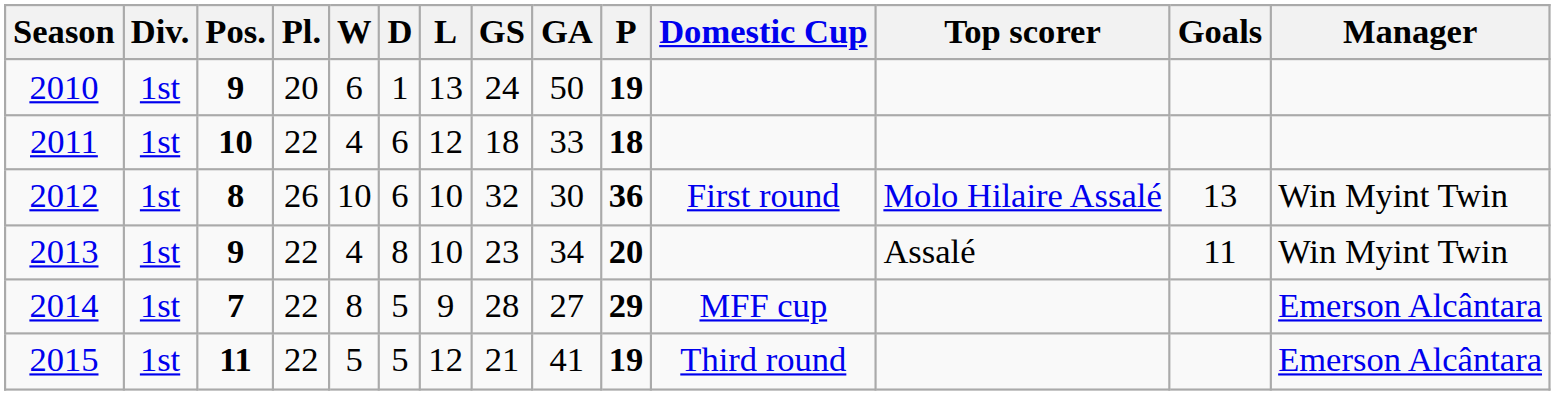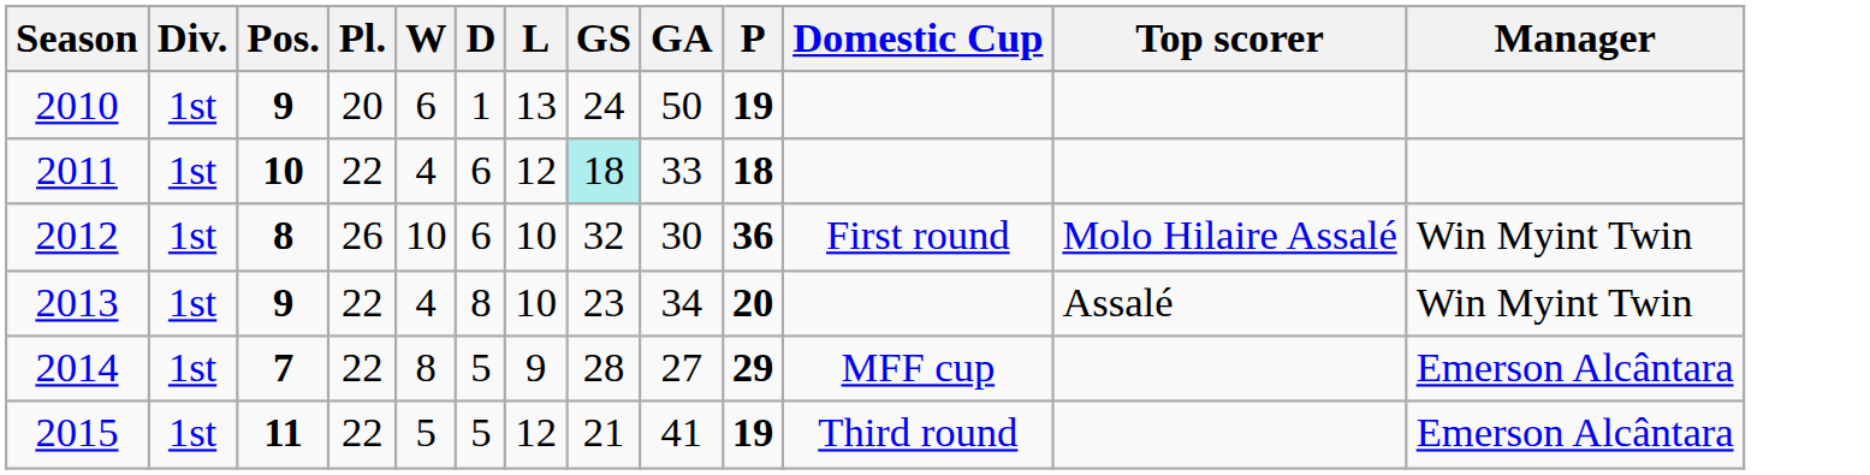 <table class="wikitable">
 <tr style="background:#efefef;">
 <th>Season</th>
 <th>Div.</th>
 <th>Pos.</th>
 <th>Pl.</th>
 <th>W</th>
 <th>D</th>
 <th>L</th>
 <th>GS</th>
 <th>GA</th>
 <th>P</th>
 <th><a href='#'>Domestic Cup</a></th>
 <th>Top scorer</th>
-<th>Goals</th>
 <th>Manager</th>
 </tr>
 <tr>
 <td align=center><a href='#'>2010</a></td>
 <td align=center><a href='#'>1st</a></td>
 <td align=center><strong>9</strong></td>
 <td align=center>20</td>
 <td align=center>6</td>
 <td align=center>1</td>
 <td align=center>13</td>
 <td align=center>24</td>
 <td align=center>50</td>
 <td align=center><strong>19</strong></td>
 <td align=center></td>
 <td align=left></td>
-<td align=center></td>
 <td align=left></td>
 </tr>
 <tr>
 <td align=center><a href='#'>2011</a></td>
 <td align=center><a href='#'>1st</a></td>
 <td align=center><strong>10</strong></td>
 <td align=center>22</td>
 <td align=center>4</td>
 <td align=center>6</td>
 <td align=center>12</td>
-<td align=center>18</td>
+<td align=center style="background: paleturquoise;">18</td>
 <td align=center>33</td>
 <td align=center><strong>18</strong></td>
 <td align=center></td>
 <td align=left></td>
-<td align=center></td>
 <td align=left></td>
 </tr>
 <tr>
 <td align=center><a href='#'>2012</a></td>
 <td align=center><a href='#'>1st</a></td>
 <td align=center><strong>8</strong></td>
 <td align=center>26</td>
 <td align=center>10</td>
 <td align=center>6</td>
 <td align=center>10</td>
 <td align=center>32</td>
 <td align=center>30</td>
 <td align=center><strong>36</strong></td>
 <td align=center><a href='#'>First round</a></td>
 <td align=left> <a href='#'>Molo Hilaire Assalé</a></td>
-<td align=center>13</td>
 <td align=left> Win Myint Twin</td>
 </tr>
 <tr>
 <td align=center><a href='#'>2013</a></td>
 <td align=center><a href='#'>1st</a></td>
 <td align=center><strong>9</strong></td>
 <td align=center>22</td>
 <td align=center>4</td>
 <td align=center>8</td>
 <td align=center>10</td>
 <td align=center>23</td>
 <td align=center>34</td>
 <td align=center><strong>20</strong></td>
 <td align=center></td>
 <td align=left> Assalé</td>
-<td align=center>11</td>
 <td align=left> Win Myint Twin</td>
 </tr>
 <tr>
 <td align=center><a href='#'>2014</a></td>
 <td align=center><a href='#'>1st</a></td>
 <td align=center><strong>7</strong></td>
 <td align=center>22</td>
 <td align=center>8</td>
 <td align=center>5</td>
 <td align=center>9</td>
 <td align=center>28</td>
 <td align=center>27</td>
 <td align=center><strong>29</strong></td>
 <td align=center><a href='#'>MFF cup</a></td>
 <td align=left></td>
-<td align=center></td>
 <td align=left> <a href='#'>Emerson Alcântara</a></td>
 </tr>
 <tr>
 <td align=center><a href='#'>2015</a></td>
 <td align=center><a href='#'>1st</a></td>
 <td align=center><strong>11</strong></td>
 <td align=center>22</td>
 <td align=center>5</td>
 <td align=center>5</td>
 <td align=center>12</td>
 <td align=center>21</td>
 <td align=center>41</td>
 <td align=center><strong>19</strong></td>
 <td align=center><a href='#'>Third round</a></td>
 <td align=left></td>
-<td align=center></td>
 <td align=left> <a href='#'>Emerson Alcântara</a></td>
 </tr>
 </table>
